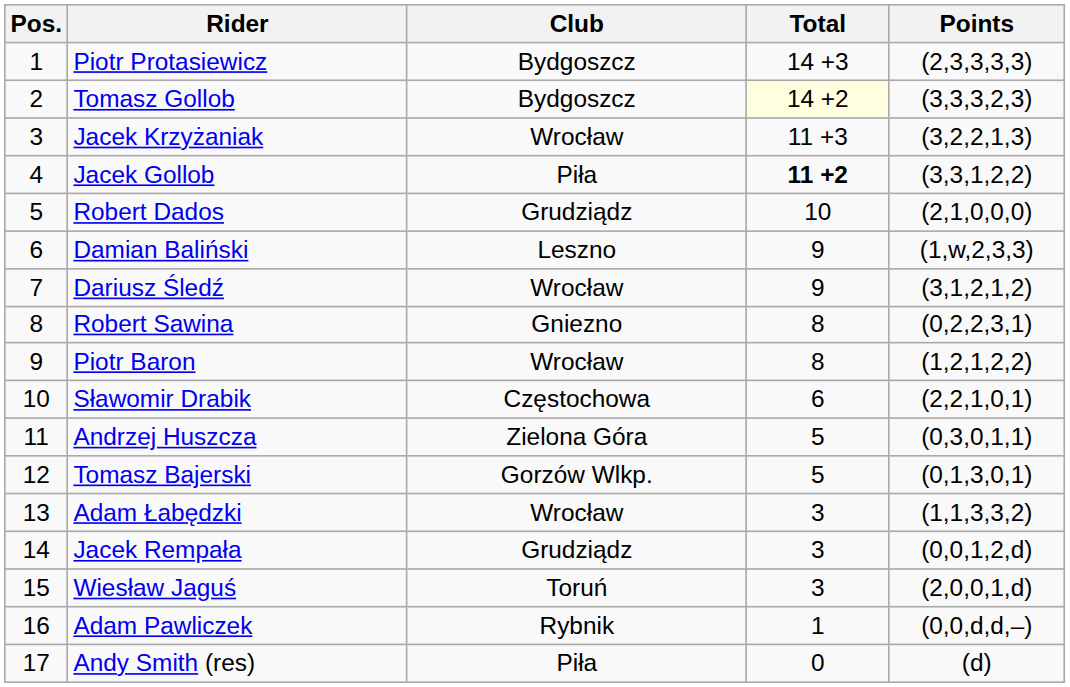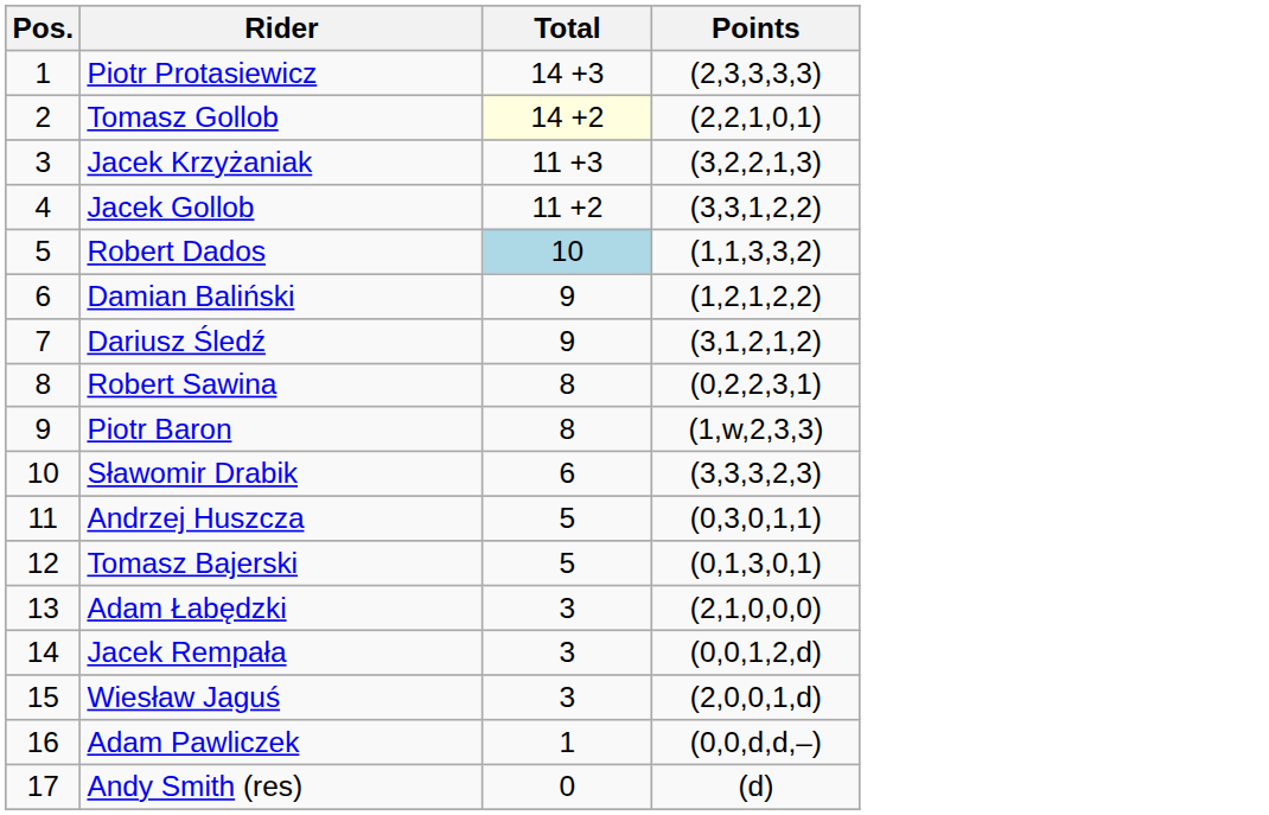 <table class=wikitable style="font-size:93%;">
 <tr>
 <th width=25px>Pos.</th>
 <th width=200px>Rider</th>
-<th width=200px>Club</th>
 <th width=80px>Total</th>
 <th width=100px>Points</th>
 </tr>
 <tr align=center>
 <td>1</td>
 <td align=left><a href='#'>Piotr Protasiewicz</a></td>
-<td>Bydgoszcz</td>
 <td>14 +3</td>
 <td>(2,3,3,3,3)</td>
 </tr>
 <tr align=center>
 <td>2</td>
 <td align=left><a href='#'>Tomasz Gollob</a></td>
-<td>Bydgoszcz</td>
 <td style="background: lightyellow;">14 +2</td>
-<td>(3,3,3,2,3)</td>
+<td>(2,2,1,0,1)</td>
 </tr>
 <tr align=center>
 <td>3</td>
 <td align=left><a href='#'>Jacek Krzyżaniak</a></td>
-<td>Wrocław</td>
 <td>11 +3</td>
 <td>(3,2,2,1,3)</td>
 </tr>
 <tr align=center>
 <td>4</td>
 <td align=left><a href='#'>Jacek Gollob</a></td>
-<td>Piła</td>
-<td><strong>11 +2</strong></td>
+<td>11 +2</td>
 <td>(3,3,1,2,2)</td>
 </tr>
 <tr align=center>
 <td>5</td>
 <td align=left><a href='#'>Robert Dados</a></td>
-<td>Grudziądz</td>
-<td>10</td>
-<td>(2,1,0,0,0)</td>
+<td style="background: lightblue;">10</td>
+<td>(1,1,3,3,2)</td>
 </tr>
 <tr align=center>
 <td>6</td>
 <td align=left><a href='#'>Damian Baliński</a></td>
-<td>Leszno</td>
 <td>9</td>
-<td>(1,w,2,3,3)</td>
+<td>(1,2,1,2,2)</td>
 </tr>
 <tr align=center>
 <td>7</td>
 <td align=left><a href='#'>Dariusz Śledź</a></td>
-<td>Wrocław</td>
 <td>9</td>
 <td>(3,1,2,1,2)</td>
 </tr>
 <tr align=center>
 <td>8</td>
 <td align=left><a href='#'>Robert Sawina</a></td>
-<td>Gniezno</td>
 <td>8</td>
 <td>(0,2,2,3,1)</td>
 </tr>
 <tr align=center>
 <td>9</td>
 <td align=left><a href='#'>Piotr Baron</a></td>
-<td>Wrocław</td>
 <td>8</td>
-<td>(1,2,1,2,2)</td>
+<td>(1,w,2,3,3)</td>
 </tr>
 <tr align=center>
 <td>10</td>
 <td align=left><a href='#'>Sławomir Drabik</a></td>
-<td>Częstochowa</td>
 <td>6</td>
-<td>(2,2,1,0,1)</td>
+<td>(3,3,3,2,3)</td>
 </tr>
 <tr align=center>
 <td>11</td>
 <td align=left><a href='#'>Andrzej Huszcza</a></td>
-<td>Zielona Góra</td>
 <td>5</td>
 <td>(0,3,0,1,1)</td>
 </tr>
 <tr align=center>
 <td>12</td>
 <td align=left><a href='#'>Tomasz Bajerski</a></td>
-<td>Gorzów Wlkp.</td>
 <td>5</td>
 <td>(0,1,3,0,1)</td>
 </tr>
 <tr align=center>
 <td>13</td>
 <td align=left><a href='#'>Adam Łabędzki</a></td>
-<td>Wrocław</td>
 <td>3</td>
-<td>(1,1,3,3,2)</td>
+<td>(2,1,0,0,0)</td>
 </tr>
 <tr align=center>
 <td>14</td>
 <td align=left><a href='#'>Jacek Rempała</a></td>
-<td>Grudziądz</td>
 <td>3</td>
 <td>(0,0,1,2,d)</td>
 </tr>
 <tr align=center>
 <td>15</td>
 <td align=left><a href='#'>Wiesław Jaguś</a></td>
-<td>Toruń</td>
 <td>3</td>
 <td>(2,0,0,1,d)</td>
 </tr>
 <tr align=center>
 <td>16</td>
 <td align=left><a href='#'>Adam Pawliczek</a></td>
-<td>Rybnik</td>
 <td>1</td>
 <td>(0,0,d,d,–)</td>
 </tr>
 <tr align=center>
 <td>17</td>
 <td align=left><a href='#'>Andy Smith</a> (res)</td>
-<td>Piła</td>
 <td>0</td>
 <td>(d)</td>
 </tr>
 </table>
